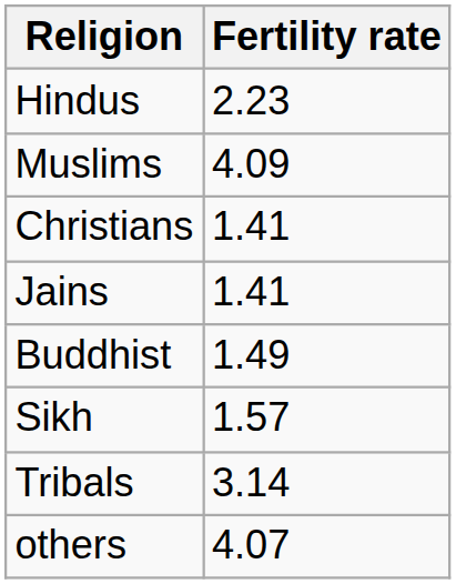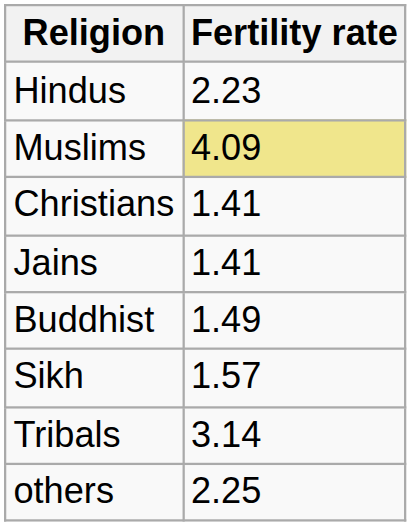 <table class="wikitable">
 <tr>
 <th>Religion</th>
 <th>Fertility rate</th>
 </tr>
 <tr>
 <td>Hindus</td>
 <td>2.23</td>
 </tr>
 <tr>
 <td>Muslims</td>
-<td>4.09</td>
+<td style="background: khaki;">4.09</td>
 </tr>
 <tr>
 <td>Christians</td>
 <td>1.41</td>
 </tr>
 <tr>
 <td>Jains</td>
 <td>1.41</td>
 </tr>
 <tr>
 <td>Buddhist</td>
 <td>1.49</td>
 </tr>
 <tr>
 <td>Sikh</td>
 <td>1.57</td>
 </tr>
 <tr>
 <td>Tribals</td>
 <td>3.14</td>
 </tr>
 <tr>
 <td>others</td>
-<td>4.07</td>
+<td>2.25</td>
 </tr>
 </table>
